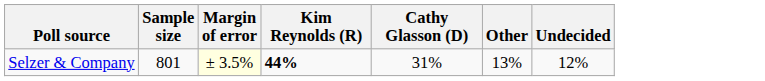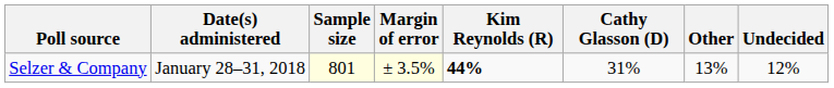 <table class="wikitable">
 <tr valign=bottom>
 <th>Poll source</th>
+<th>Date(s)<br>administered</th>
 <th>Sample<br>size</th>
 <th>Margin<br>of error</th>
 <th style="width:100px;">Kim<br>Reynolds (R)</th>
 <th style="width:100px;">Cathy<br>Glasson (D)</th>
 <th>Other</th>
 <th>Undecided</th>
 </tr>
 <tr>
 <td><a href='#'>Selzer & Company</a></td>
-<td align=center>801</td>
+<td align=center>January 28–31, 2018</td>
+<td align=center style="background: lightyellow;">801</td>
 <td align=center style="background: lightyellow;">± 3.5%</td>
 <td><strong>44%</strong></td>
 <td align=center>31%</td>
 <td align=center>13%</td>
 <td align=center>12%</td>
 </tr>
 </table>
